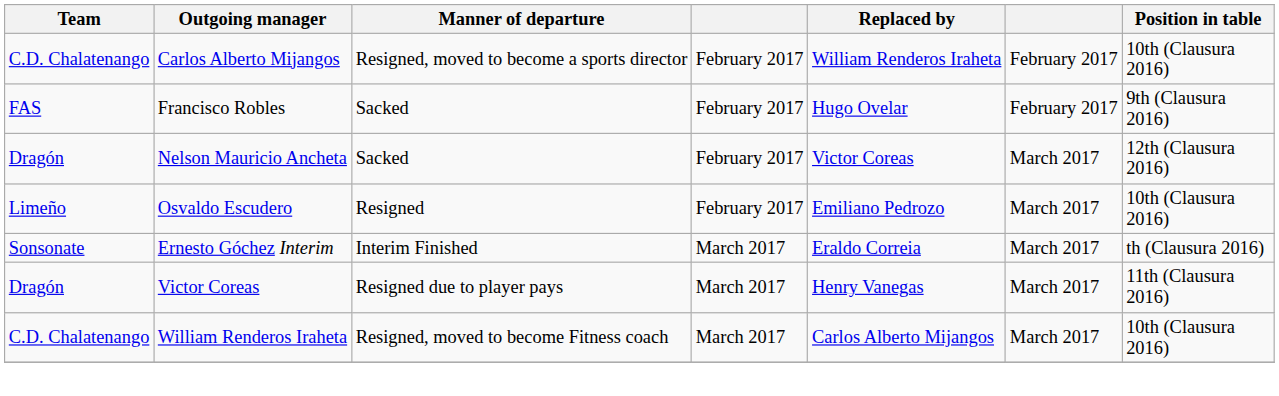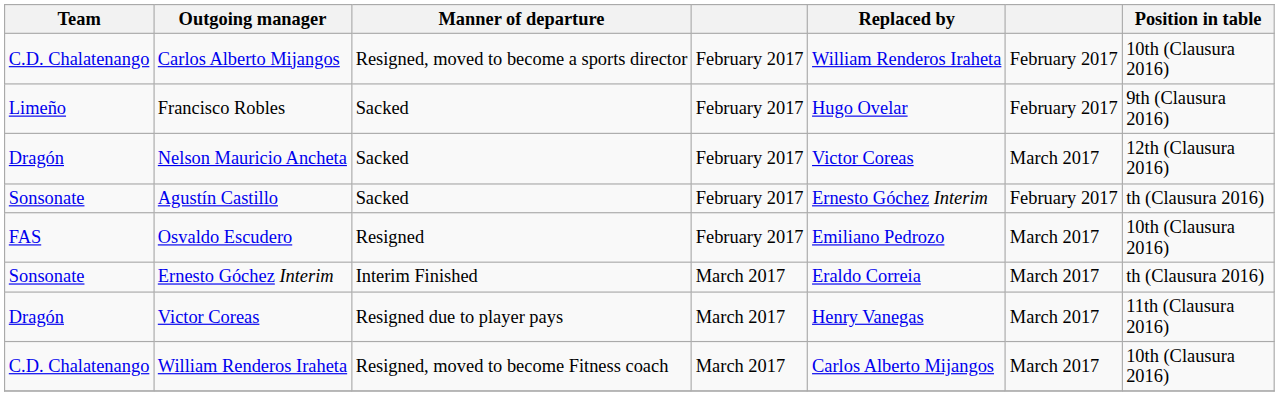 <table class="wikitable">
 <tr>
 <th>Team</th>
 <th>Outgoing manager</th>
 <th>Manner of departure</th>
 <th></th>
 <th>Replaced by</th>
 <th></th>
 <th width=125px>Position in table</th>
 </tr>
 <tr>
 <td><a href='#'>C.D. Chalatenango</a></td>
 <td> <a href='#'>Carlos Alberto Mijangos</a></td>
 <td>Resigned, moved to become a sports director</td>
 <td>February 2017</td>
 <td> <a href='#'>William Renderos Iraheta</a></td>
 <td>February 2017</td>
 <td>10th (Clausura 2016)</td>
 </tr>
 <tr>
-<td><a href='#'>FAS</a></td>
+<td><a href='#'>Limeño</a></td>
 <td> Francisco Robles</td>
 <td>Sacked</td>
 <td>February 2017</td>
 <td> <a href='#'>Hugo Ovelar</a></td>
 <td>February 2017</td>
 <td>9th (Clausura 2016)</td>
 </tr>
 <tr>
 <td><a href='#'>Dragón</a></td>
 <td> <a href='#'>Nelson Mauricio Ancheta</a></td>
 <td>Sacked</td>
 <td>February 2017</td>
 <td>  <a href='#'>Victor Coreas</a></td>
 <td>March 2017</td>
 <td>12th (Clausura 2016)</td>
 </tr>
 <tr>
-<td><a href='#'>Limeño</a></td>
+<td><a href='#'>Sonsonate</a></td>
+<td> <a href='#'>Agustín Castillo</a></td>
+<td>Sacked</td>
+<td>February 2017</td>
+<td>  <a href='#'>Ernesto Góchez</a> <em>Interim</em></td>
+<td>February 2017</td>
+<td>th (Clausura 2016)</td>
+</tr>
+<tr>
+<td><a href='#'>FAS</a></td>
 <td> <a href='#'>Osvaldo Escudero</a></td>
 <td>Resigned</td>
 <td>February 2017</td>
 <td>  <a href='#'>Emiliano Pedrozo</a></td>
 <td>March 2017</td>
 <td>10th (Clausura 2016)</td>
 </tr>
 <tr>
 <td><a href='#'>Sonsonate</a></td>
 <td>  <a href='#'>Ernesto Góchez</a> <em>Interim</em></td>
 <td>Interim Finished</td>
 <td>March 2017</td>
 <td> <a href='#'>Eraldo Correia</a></td>
 <td>March 2017</td>
 <td>th (Clausura 2016)</td>
 </tr>
 <tr>
 <td><a href='#'>Dragón</a></td>
 <td>  <a href='#'>Victor Coreas</a></td>
 <td>Resigned due to player pays</td>
 <td>March  2017</td>
 <td>  <a href='#'>Henry Vanegas</a></td>
 <td>March 2017</td>
 <td>11th (Clausura 2016)</td>
 </tr>
 <tr>
 <td><a href='#'>C.D. Chalatenango</a></td>
 <td> <a href='#'>William Renderos Iraheta</a></td>
 <td>Resigned, moved to become Fitness coach</td>
 <td>March 2017</td>
 <td> <a href='#'>Carlos Alberto Mijangos</a></td>
 <td>March 2017</td>
 <td>10th (Clausura 2016)</td>
 </tr>
 <tr>
 </tr>
 </table>
